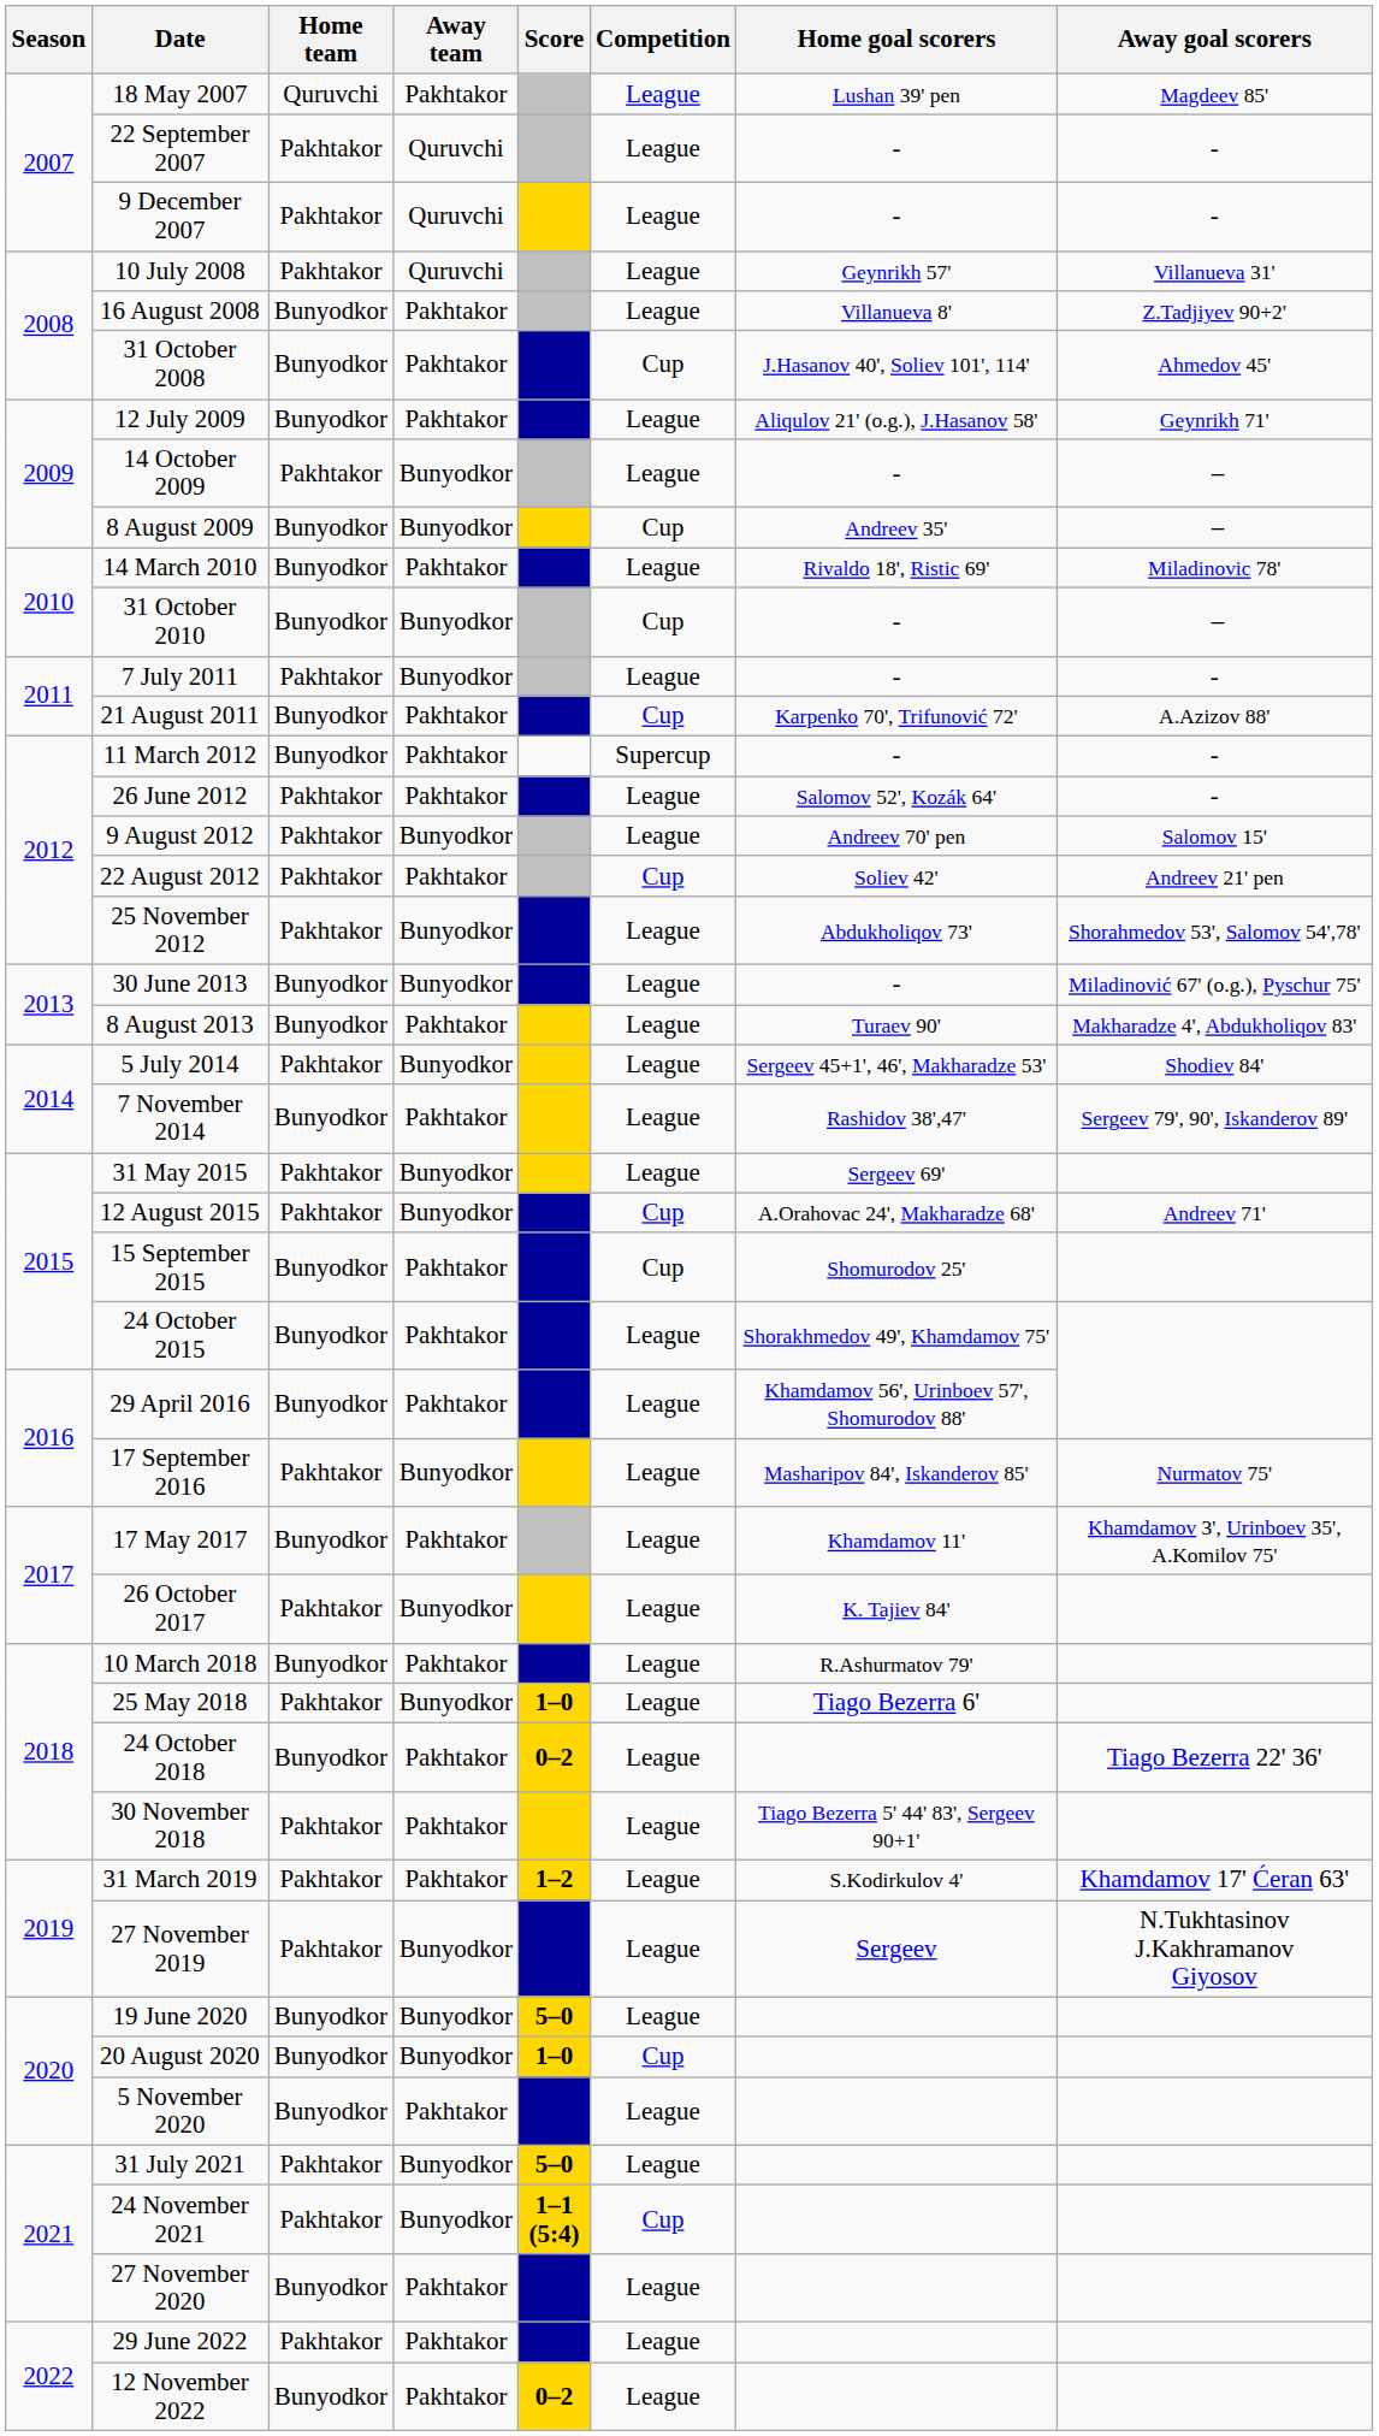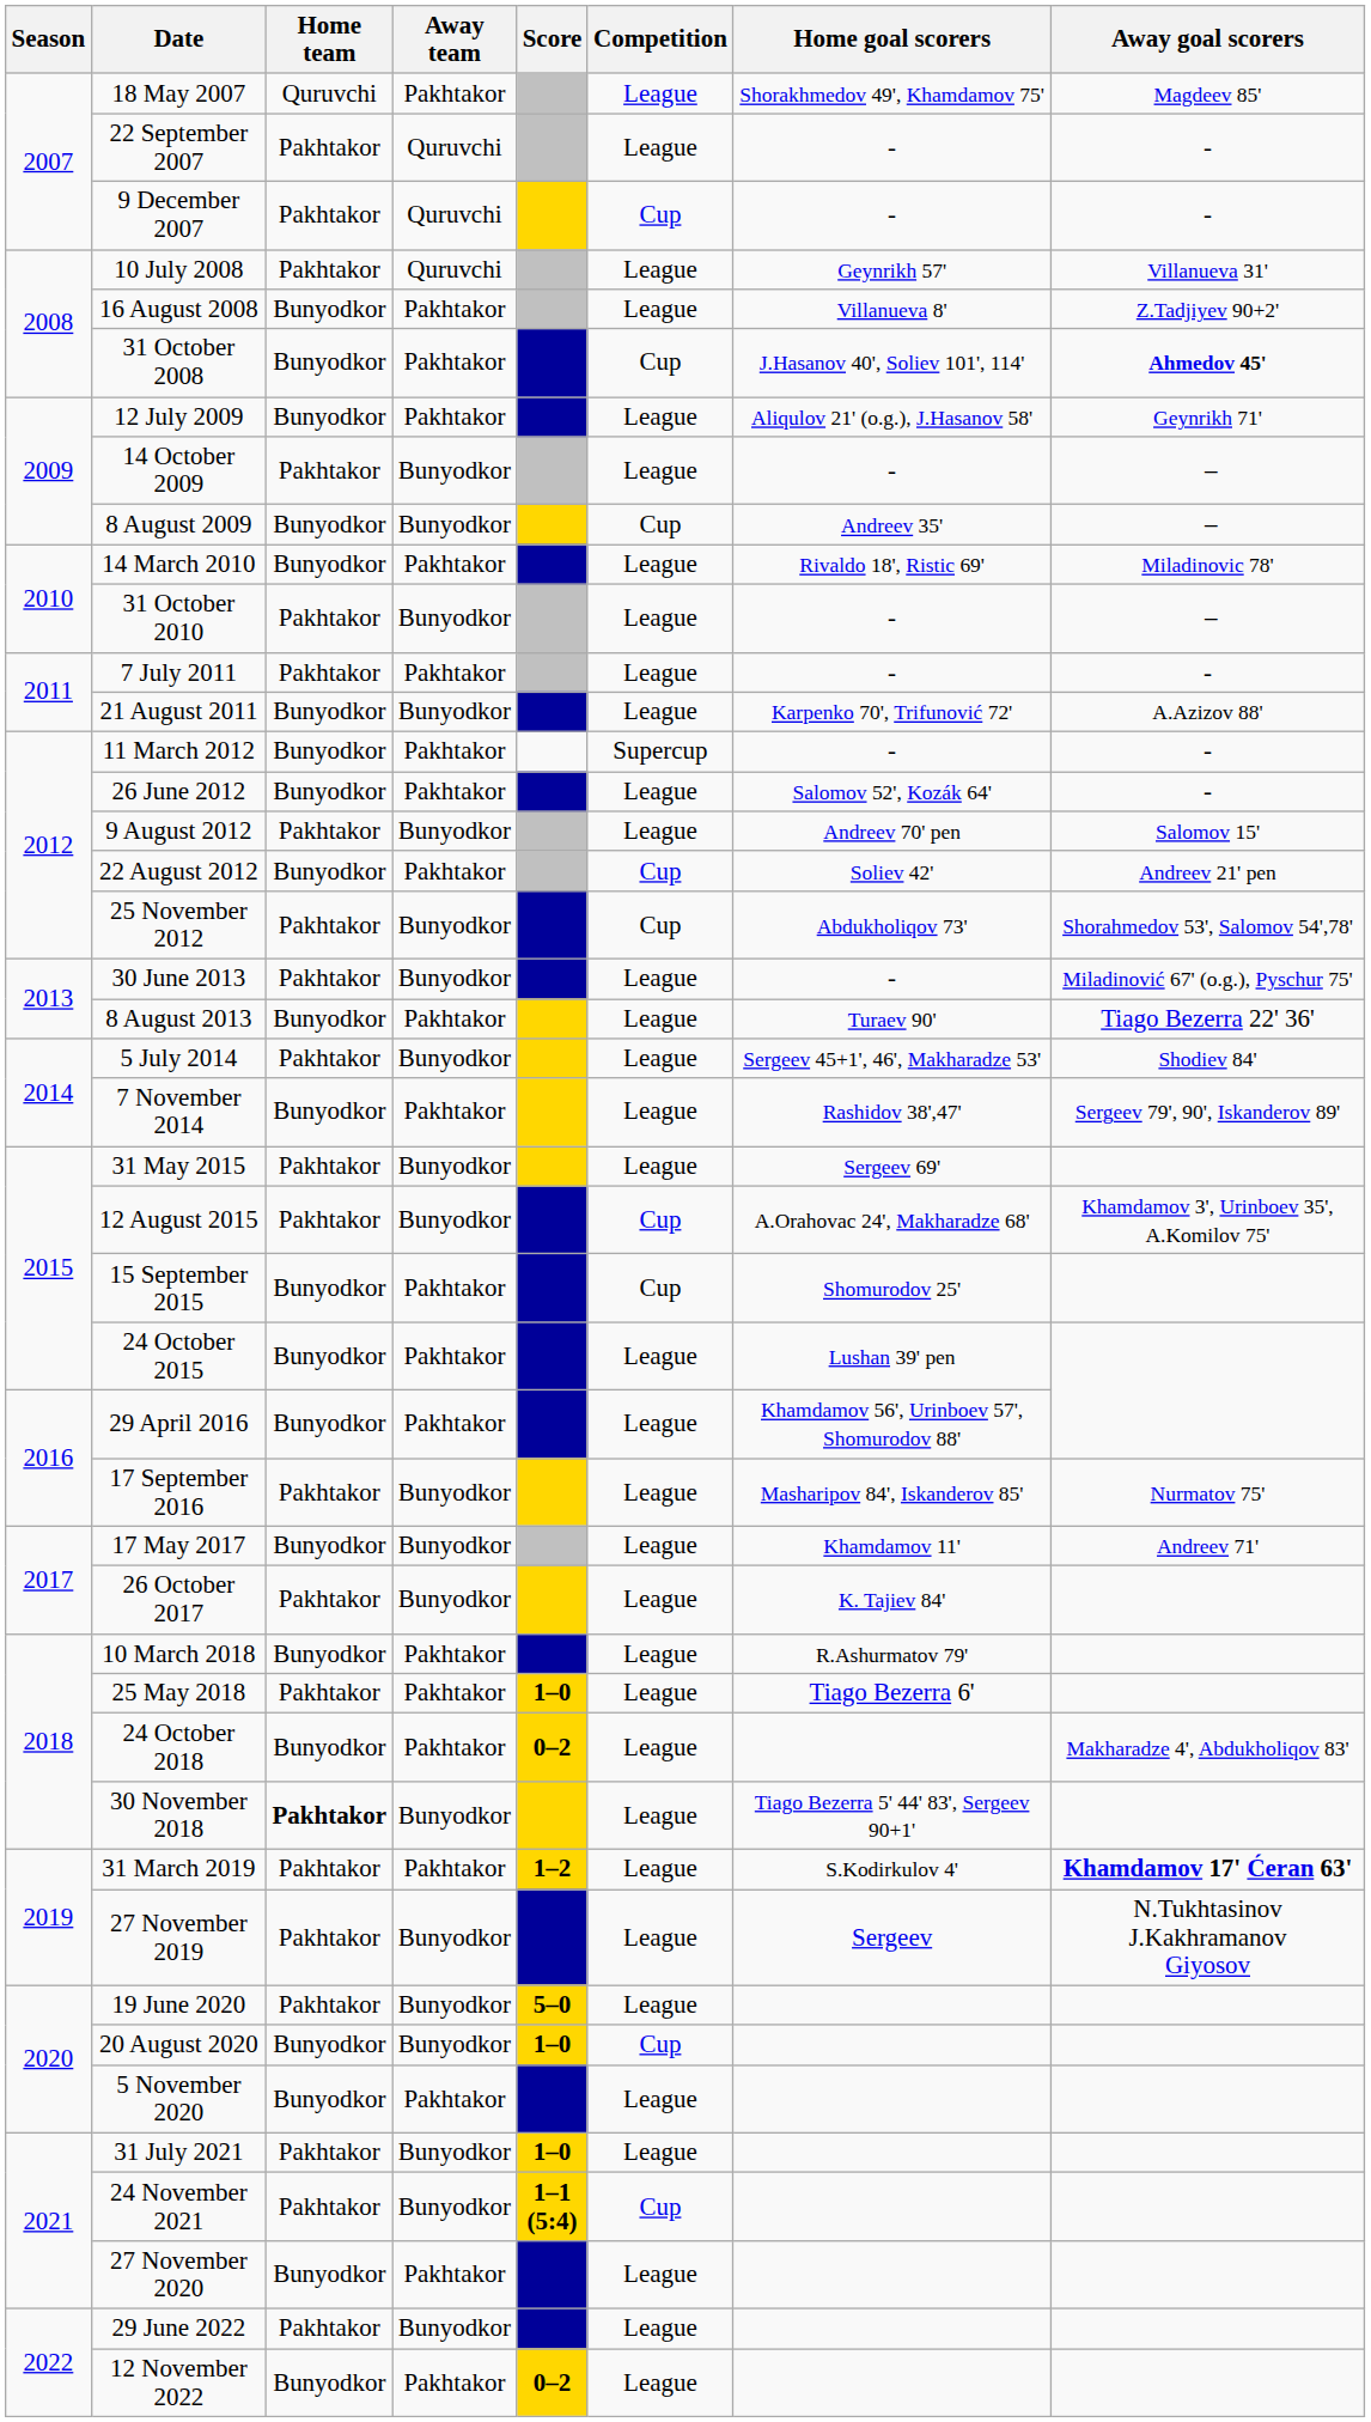 <table class="wikitable collapsible collapsed" style="text-align: center">
 <tr>
 <th width="2">Season</th>
 <th Date {>Date</th>
 <th width="2">Home team</th>
 <th width="2">Away team</th>
 <th width="2">Score</th>
 <th width="2">Competition</th>
 <th>Home goal scorers</th>
 <th>Away goal scorers</th>
 </tr>
 <tr>
 <td rowspan=3><a href='#'>2007</a></td>
 <td>18 May 2007</td>
 <td>Quruvchi</td>
 <td>Pakhtakor</td>
 <td bgcolor=#C0C0C0></td>
 <td><a href='#'>League</a></td>
-<td><small><a href='#'>Lushan</a> 39' pen</small></td>
+<td><small><a href='#'>Shorakhmedov</a> 49', <a href='#'>Khamdamov</a> 75'  </small></td>
 <td><small> <a href='#'>Magdeev</a> 85'</small></td>
 </tr>
 <tr>
 <td>22 September 2007</td>
 <td>Pakhtakor</td>
 <td>Quruvchi</td>
 <td bgcolor=#C0C0C0></td>
 <td>League</td>
 <td>-</td>
 <td>-</td>
 </tr>
 <tr>
 <td>9 December 2007</td>
 <td>Pakhtakor</td>
 <td>Quruvchi</td>
 <td bgcolor=#FFD700></td>
-<td>League</td>
+<td><a href='#'>Cup</a></td>
 <td>-</td>
 <td>-</td>
 </tr>
 <tr>
 <td rowspan=3><a href='#'>2008</a></td>
 <td>10 July 2008</td>
 <td>Pakhtakor</td>
 <td>Quruvchi</td>
 <td bgcolor=#C0C0C0></td>
 <td>League</td>
 <td><small><a href='#'>Geynrikh</a> 57'</small></td>
 <td><small> <a href='#'>Villanueva</a> 31'</small></td>
 </tr>
 <tr>
 <td>16 August 2008</td>
 <td>Bunyodkor</td>
 <td>Pakhtakor</td>
 <td bgcolor=#C0C0C0></td>
 <td>League</td>
 <td><small><a href='#'>Villanueva</a> 8'</small></td>
 <td><small> <a href='#'>Z.Tadjiyev</a> 90+2'</small></td>
 </tr>
 <tr>
 <td>31 October 2008</td>
 <td>Bunyodkor</td>
 <td>Pakhtakor</td>
 <td bgcolor=000099></td>
 <td>Cup</td>
 <td><small><a href='#'>J.Hasanov</a> 40', <a href='#'>Soliev</a> 101', 114'</small></td>
-<td><small> <a href='#'>Ahmedov</a> 45'</small></td>
+<td><strong><small> <a href='#'>Ahmedov</a> 45'</small></strong></td>
 </tr>
 <tr>
 <td rowspan=3><a href='#'>2009</a></td>
 <td>12 July 2009</td>
 <td>Bunyodkor</td>
 <td>Pakhtakor</td>
 <td bgcolor=000099></td>
 <td>League</td>
 <td><small><a href='#'>Aliqulov</a> 21' (o.g.), <a href='#'>J.Hasanov</a> 58'</small></td>
 <td><small><a href='#'>Geynrikh</a> 71'</small></td>
 </tr>
 <tr>
 <td>14 October 2009</td>
 <td>Pakhtakor</td>
 <td>Bunyodkor</td>
 <td bgcolor=#C0C0C0></td>
 <td>League</td>
 <td>-</td>
 <td> –</td>
 </tr>
 <tr>
 <td>8 August 2009</td>
 <td>Bunyodkor</td>
 <td>Bunyodkor</td>
 <td bgcolor=#FFD700></td>
 <td>Cup</td>
 <td><small><a href='#'>Andreev</a> 35'</small></td>
 <td> –</td>
 </tr>
 <tr>
 <td rowspan=2><a href='#'>2010</a></td>
 <td>14 March 2010</td>
 <td>Bunyodkor</td>
 <td>Pakhtakor</td>
 <td bgcolor=000099></td>
 <td>League</td>
 <td><small><a href='#'>Rivaldo</a> 18', <a href='#'>Ristic</a> 69'</small></td>
 <td><small><a href='#'>Miladinovic</a> 78'</small></td>
 </tr>
 <tr>
 <td>31 October 2010</td>
-<td>Bunyodkor</td>
+<td>Pakhtakor</td>
 <td>Bunyodkor</td>
 <td bgcolor=#C0C0C0></td>
-<td>Cup</td>
+<td>League</td>
 <td>-</td>
 <td> –</td>
 </tr>
 <tr>
 <td rowspan=2><a href='#'>2011</a></td>
 <td>7 July 2011</td>
 <td>Pakhtakor</td>
-<td>Bunyodkor</td>
+<td>Pakhtakor</td>
 <td bgcolor=#C0C0C0></td>
 <td>League</td>
 <td>-</td>
 <td>-</td>
 </tr>
 <tr>
 <td>21 August 2011</td>
 <td>Bunyodkor</td>
-<td>Pakhtakor</td>
+<td>Bunyodkor</td>
 <td bgcolor=000099></td>
-<td><a href='#'>Cup</a></td>
+<td>League</td>
 <td><small><a href='#'>Karpenko</a> 70', <a href='#'>Trifunović</a> 72'</small></td>
 <td><small>A.Azizov 88'</small></td>
 </tr>
 <tr>
 <td rowspan=5><a href='#'>2012</a></td>
 <td>11 March 2012</td>
 <td>Bunyodkor</td>
 <td>Pakhtakor</td>
 <td bgcolor=></td>
 <td>Supercup </td>
 <td>-</td>
 <td>-</td>
 </tr>
 <tr>
 <td>26 June 2012</td>
-<td>Pakhtakor</td>
+<td>Bunyodkor</td>
 <td>Pakhtakor</td>
 <td bgcolor=000099></td>
 <td>League</td>
 <td><small><a href='#'>Salomov</a> 52', <a href='#'>Kozák</a> 64'</small></td>
 <td>-</td>
 </tr>
 <tr>
 <td>9 August 2012</td>
 <td>Pakhtakor</td>
 <td>Bunyodkor</td>
 <td bgcolor=#C0C0C0></td>
 <td>League</td>
 <td><small><a href='#'>Andreev</a> 70' pen</small></td>
 <td><small><a href='#'>Salomov</a> 15'</small></td>
 </tr>
 <tr>
 <td>22 August 2012</td>
-<td>Pakhtakor</td>
+<td>Bunyodkor</td>
 <td>Pakhtakor</td>
 <td bgcolor=#C0C0C0></td>
 <td><a href='#'>Cup</a></td>
 <td><small><a href='#'>Soliev</a> 42'</small></td>
 <td><small><a href='#'>Andreev</a> 21' pen</small></td>
 </tr>
 <tr>
 <td>25 November 2012</td>
 <td>Pakhtakor</td>
 <td>Bunyodkor</td>
 <td bgcolor=000099></td>
-<td>League</td>
+<td>Cup</td>
 <td><small><a href='#'>Abdukholiqov</a> 73'</small></td>
 <td><small><a href='#'>Shorahmedov</a> 53', <a href='#'>Salomov</a> 54',78'</small></td>
 </tr>
 <tr>
 <td rowspan=2><a href='#'>2013</a></td>
 <td>30 June 2013</td>
-<td>Bunyodkor</td>
+<td>Pakhtakor</td>
 <td>Bunyodkor</td>
 <td bgcolor=000099></td>
 <td>League</td>
 <td>-</td>
 <td><small><a href='#'>Miladinović</a> 67' (o.g.), <a href='#'>Pyschur</a> 75'</small></td>
 </tr>
 <tr>
 <td>8 August 2013</td>
 <td>Bunyodkor</td>
 <td>Pakhtakor</td>
 <td bgcolor=#FFD700></td>
 <td>League</td>
 <td><small><a href='#'>Turaev</a> 90'</small></td>
-<td><small><a href='#'>Makharadze</a> 4', <a href='#'>Abdukholiqov</a> 83'</small></td>
+<td><a href='#'>Tiago Bezerra</a> 22' 36'</td>
 </tr>
 <tr>
 <td rowspan=2><a href='#'>2014</a></td>
 <td>5 July 2014</td>
 <td>Pakhtakor</td>
 <td>Bunyodkor</td>
 <td bgcolor=#FFD700></td>
 <td>League</td>
 <td><small><a href='#'>Sergeev</a> 45+1', 46', <a href='#'>Makharadze</a> 53'</small></td>
 <td><small><a href='#'>Shodiev</a> 84'</small></td>
 </tr>
 <tr>
 <td>7 November 2014</td>
 <td>Bunyodkor</td>
 <td>Pakhtakor</td>
 <td bgcolor=#FFD700></td>
 <td>League</td>
 <td><small><a href='#'>Rashidov</a> 38',47' </small></td>
 <td><small><a href='#'>Sergeev</a> 79', 90', <a href='#'>Iskanderov</a> 89'</small></td>
 </tr>
 <tr>
 <td rowspan=4><a href='#'>2015</a></td>
 <td>31 May 2015</td>
 <td>Pakhtakor</td>
 <td>Bunyodkor</td>
 <td bgcolor=#FFD700></td>
 <td>League</td>
 <td><small><a href='#'>Sergeev</a> 69'</small></td>
 <td></td>
 </tr>
 <tr>
 <td>12 August 2015</td>
 <td>Pakhtakor</td>
 <td>Bunyodkor</td>
 <td bgcolor=000099></td>
 <td><a href='#'>Cup</a></td>
 <td><small>A.Orahovac 24',  	<a href='#'>Makharadze</a> 68'</small></td>
-<td><small><a href='#'>Andreev</a> 71'</small></td>
+<td><small><a href='#'>Khamdamov</a> 3', <a href='#'>Urinboev</a> 35', A.Komilov 75'</small></td>
 </tr>
 <tr>
 <td>15 September 2015</td>
 <td>Bunyodkor</td>
 <td>Pakhtakor</td>
 <td bgcolor=000099></td>
 <td>Cup</td>
 <td><small><a href='#'>Shomurodov</a> 25'</small></td>
 <td></td>
 </tr>
 <tr>
 <td>24 October 2015</td>
 <td>Bunyodkor</td>
 <td>Pakhtakor</td>
 <td bgcolor=000099></td>
 <td>League</td>
-<td><small><a href='#'>Shorakhmedov</a> 49', <a href='#'>Khamdamov</a> 75'  </small></td>
+<td><small><a href='#'>Lushan</a> 39' pen</small></td>
 </tr>
 <tr>
 <td rowspan=2><a href='#'>2016</a></td>
 <td>29 April 2016</td>
 <td>Bunyodkor</td>
 <td>Pakhtakor</td>
 <td bgcolor=000099></td>
 <td>League</td>
 <td><small><a href='#'>Khamdamov</a> 56', <a href='#'>Urinboev</a> 57', <a href='#'>Shomurodov</a> 88'</small></td>
 </tr>
 <tr>
 <td>17 September 2016</td>
 <td>Pakhtakor</td>
 <td>Bunyodkor</td>
 <td bgcolor=#FFD700></td>
 <td>League</td>
 <td><small> <a href='#'>Masharipov</a> 84', <a href='#'>Iskanderov</a> 85'</small></td>
 <td><small> <a href='#'>Nurmatov</a> 75'</small></td>
 </tr>
 <tr>
 <td rowspan=2><a href='#'>2017</a></td>
 <td>17 May 2017</td>
 <td>Bunyodkor</td>
-<td>Pakhtakor</td>
+<td>Bunyodkor</td>
 <td bgcolor=#C0C0C0></td>
 <td>League</td>
 <td><small><a href='#'>Khamdamov</a> 11' </small></td>
-<td><small><a href='#'>Khamdamov</a> 3', <a href='#'>Urinboev</a> 35', A.Komilov 75'</small></td>
+<td><small><a href='#'>Andreev</a> 71'</small></td>
 </tr>
 <tr>
 <td>26 October 2017</td>
 <td>Pakhtakor</td>
 <td>Bunyodkor</td>
 <td bgcolor=#FFD700></td>
 <td>League</td>
 <td><small><a href='#'>K. Tajiev</a> 84'</small></td>
 <td></td>
 </tr>
 <tr>
 <td rowspan=4><a href='#'>2018</a></td>
 <td>10 March 2018</td>
 <td>Bunyodkor</td>
 <td>Pakhtakor</td>
 <td bgcolor=000099></td>
 <td>League</td>
 <td><small>R.Ashurmatov 79'</small></td>
 <td></td>
 </tr>
 <tr>
 <td>25 May 2018</td>
 <td>Pakhtakor</td>
-<td>Bunyodkor</td>
+<td>Pakhtakor</td>
 <td bgcolor=FFD700><strong>1–0</strong></td>
 <td>League</td>
 <td><a href='#'>Tiago Bezerra</a> 6'</td>
 <td></td>
 </tr>
 <tr>
 <td>24 October 2018</td>
 <td>Bunyodkor</td>
 <td>Pakhtakor</td>
 <td bgcolor=#FFD700><strong>0–2</strong></td>
 <td>League</td>
 <td></td>
-<td><a href='#'>Tiago Bezerra</a> 22' 36'</td>
+<td><small><a href='#'>Makharadze</a> 4', <a href='#'>Abdukholiqov</a> 83'</small></td>
 </tr>
 <tr>
 <td>30 November 2018</td>
-<td>Pakhtakor</td>
-<td>Pakhtakor</td>
+<td><strong>Pakhtakor</strong></td>
+<td>Bunyodkor</td>
 <td bgcolor=#FFD700></td>
 <td>League</td>
 <td><small> <a href='#'>Tiago Bezerra</a> 5' 44' 83', <a href='#'>Sergeev</a> 90+1'</small></td>
 <td></td>
 </tr>
 <tr>
 <td rowspan=2><a href='#'>2019</a></td>
 <td>31 March 2019</td>
 <td>Pakhtakor</td>
 <td>Pakhtakor</td>
 <td bgcolor=FFD700><strong>1–2</strong></td>
 <td>League</td>
 <td><small>S.Kodirkulov 4'</small></td>
-<td><a href='#'>Khamdamov</a> 17'  <a href='#'>Ćeran</a> 63'</td>
+<td><strong><a href='#'>Khamdamov</a> 17'  <a href='#'>Ćeran</a> 63'</strong></td>
 </tr>
 <tr>
 <td>27 November 2019</td>
 <td>Pakhtakor</td>
 <td>Bunyodkor</td>
 <td bgcolor= 000099></td>
 <td>League</td>
 <td><a href='#'>Sergeev</a> </td>
 <td>N.Tukhtasinov  <br> J.Kakhramanov  <br> <a href='#'>Giyosov</a> </td>
 </tr>
 <tr>
 <td rowspan=3><a href='#'>2020</a></td>
 <td>19 June 2020</td>
-<td>Bunyodkor</td>
+<td>Pakhtakor</td>
 <td>Bunyodkor</td>
 <td bgcolor=FFD700><strong>5–0</strong></td>
 <td>League</td>
 <td></td>
 <td></td>
 </tr>
 <tr>
 <td>20 August 2020</td>
 <td>Bunyodkor</td>
 <td>Bunyodkor</td>
 <td bgcolor=FFD700><strong>1–0</strong></td>
 <td><a href='#'>Cup</a></td>
 <td></td>
 <td></td>
 </tr>
 <tr>
 <td>5 November 2020</td>
 <td>Bunyodkor</td>
 <td>Pakhtakor</td>
 <td bgcolor= 000099></td>
 <td>League</td>
 <td></td>
 <td></td>
 </tr>
 <tr>
 <td rowspan=3><a href='#'>2021</a></td>
 <td>31 July 2021</td>
 <td>Pakhtakor</td>
 <td>Bunyodkor</td>
-<td bgcolor=FFD700><strong>5–0</strong></td>
+<td bgcolor=FFD700><strong>1–0</strong></td>
 <td>League</td>
 <td></td>
 <td></td>
 </tr>
 <tr>
 <td>24 November 2021</td>
 <td>Pakhtakor</td>
 <td>Bunyodkor</td>
 <td bgcolor=FFD700><strong>1–1</strong><br><strong>(5:4)</strong></td>
 <td><a href='#'>Cup</a></td>
 <td></td>
 <td></td>
 </tr>
 <tr>
 <td>27 November 2020</td>
 <td>Bunyodkor</td>
 <td>Pakhtakor</td>
 <td bgcolor= 000099></td>
 <td>League</td>
 <td></td>
 <td></td>
 </tr>
 <tr>
 <td rowspan=2><a href='#'>2022</a></td>
 <td>29 June 2022</td>
 <td>Pakhtakor</td>
-<td>Pakhtakor</td>
+<td>Bunyodkor</td>
 <td bgcolor= 000099></td>
 <td>League</td>
 <td></td>
 <td></td>
 </tr>
 <tr>
 <td>12 November 2022</td>
 <td>Bunyodkor</td>
 <td>Pakhtakor</td>
 <td bgcolor=FFD700><strong>0–2</strong></td>
 <td>League</td>
 <td></td>
 <td></td>
 </tr>
 </table>
